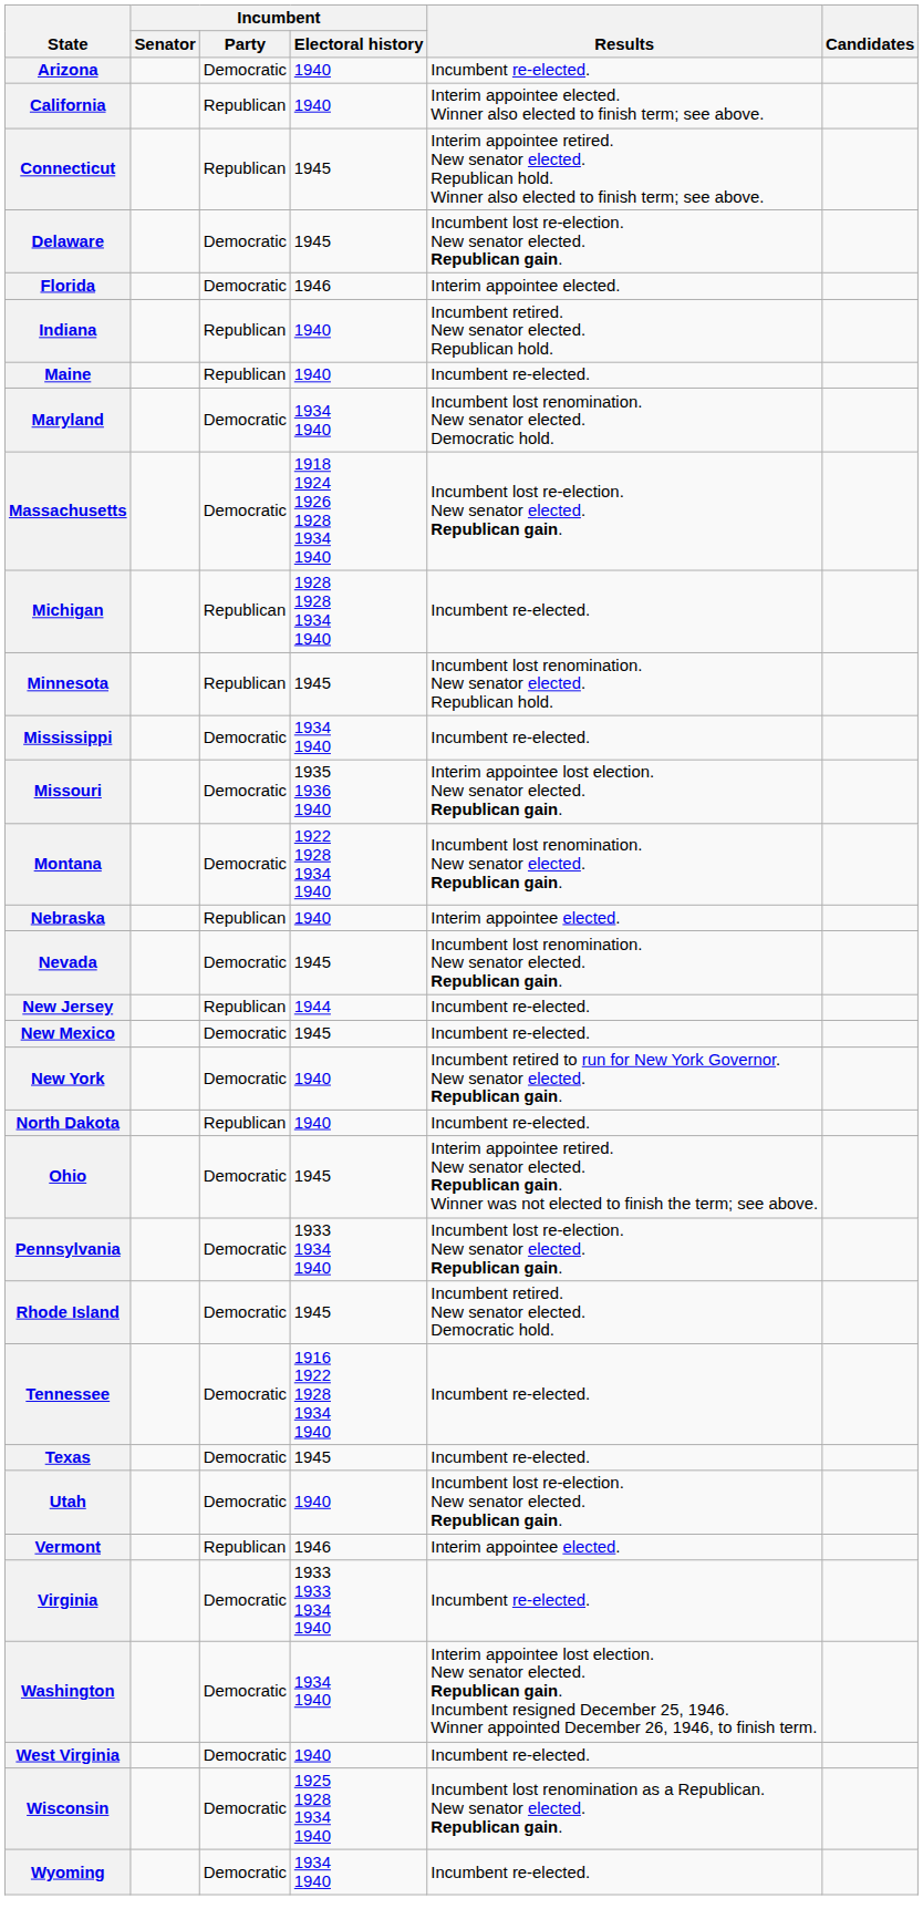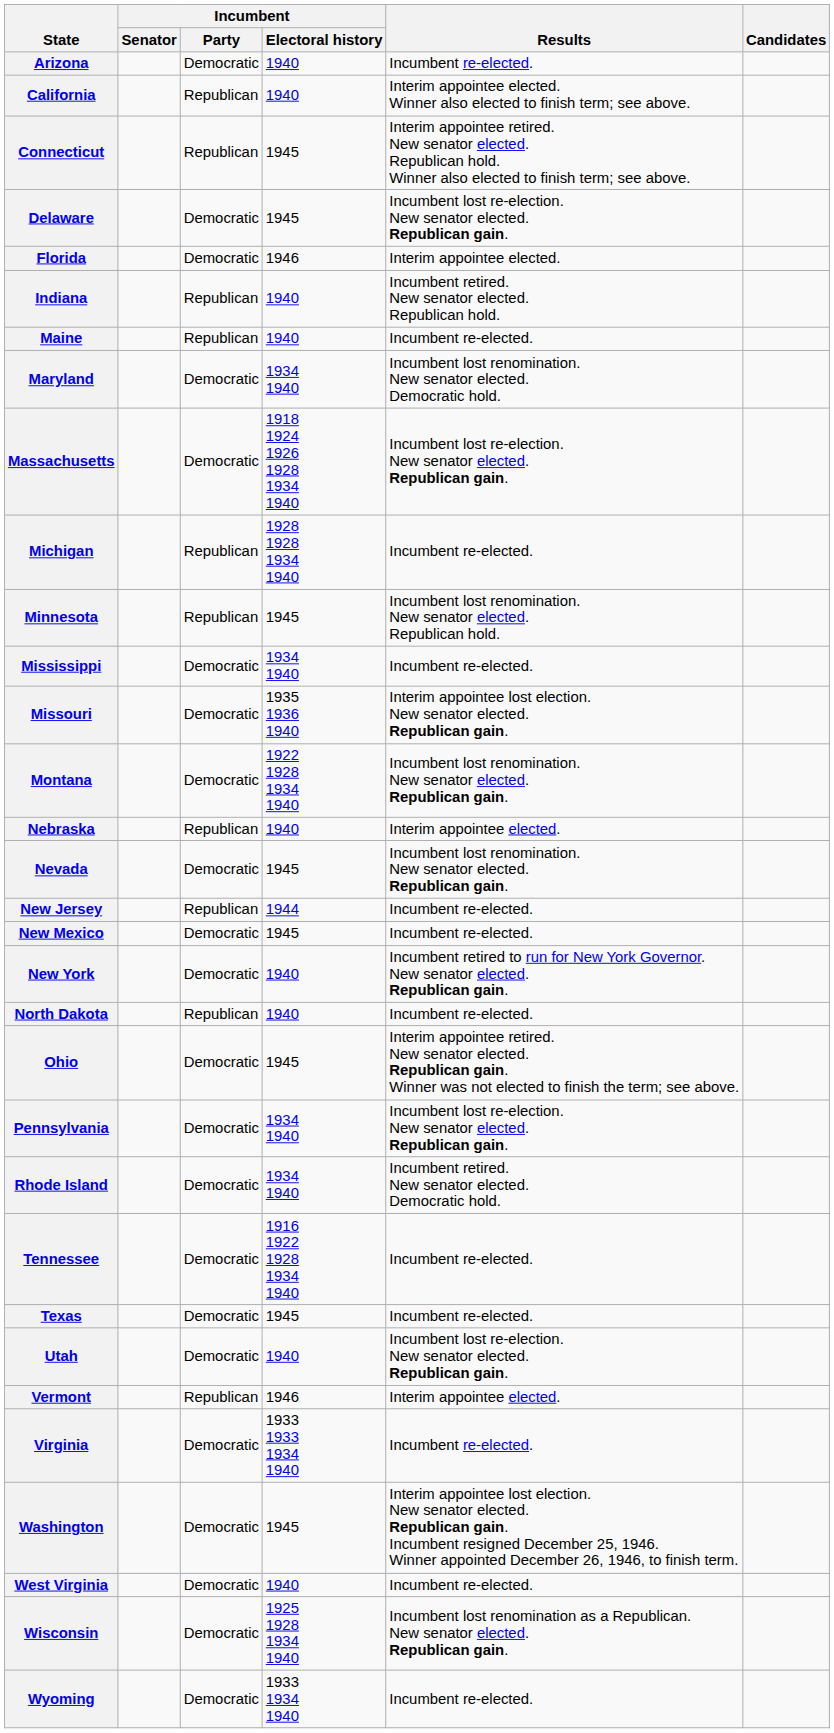 <table class="wikitable sortable">
 <tr valign=bottom>
 <th rowspan=2>State</th>
 <th colspan=3>Incumbent</th>
 <th rowspan=2>Results</th>
 <th rowspan=2>Candidates</th>
 </tr>
 <tr>
 <th>Senator</th>
 <th>Party</th>
 <th>Electoral history</th>
 </tr>
 <tr>
 <th><a href='#'>Arizona</a></th>
 <td></td>
 <td>Democratic</td>
 <td><a href='#'>1940</a></td>
 <td>Incumbent <a href='#'>re-elected</a>.</td>
 <td nowrap></td>
 </tr>
 <tr>
 <th><a href='#'>California</a></th>
 <td></td>
 <td>Republican</td>
 <td><a href='#'>1940</a></td>
 <td>Interim appointee elected.<br>Winner also elected to finish term; see above.</td>
 <td nowrap></td>
 </tr>
 <tr>
 <th><a href='#'>Connecticut</a></th>
 <td></td>
 <td>Republican</td>
 <td>1945 </td>
 <td>Interim appointee retired.<br>New senator <a href='#'>elected</a>.<br>Republican hold.<br>Winner also elected to finish term; see above.</td>
 <td nowrap></td>
 </tr>
 <tr>
 <th><a href='#'>Delaware</a></th>
 <td></td>
 <td>Democratic</td>
 <td>1945 </td>
 <td>Incumbent lost re-election.<br>New senator elected.<br><strong>Republican gain</strong>.</td>
 <td nowrap></td>
 </tr>
 <tr>
 <th><a href='#'>Florida</a></th>
 <td></td>
 <td>Democratic</td>
 <td>1946 </td>
 <td>Interim appointee elected.</td>
 <td nowrap></td>
 </tr>
 <tr>
 <th><a href='#'>Indiana</a></th>
 <td></td>
 <td>Republican</td>
 <td><a href='#'>1940</a></td>
 <td>Incumbent retired.<br>New senator elected.<br>Republican hold.</td>
 <td nowrap></td>
 </tr>
 <tr>
 <th><a href='#'>Maine</a></th>
 <td></td>
 <td>Republican</td>
 <td><a href='#'>1940</a></td>
 <td>Incumbent re-elected.</td>
 <td nowrap></td>
 </tr>
 <tr>
 <th><a href='#'>Maryland</a></th>
 <td></td>
 <td>Democratic</td>
 <td><a href='#'>1934</a><br><a href='#'>1940</a></td>
 <td>Incumbent lost renomination.<br>New senator elected.<br>Democratic hold.</td>
 <td nowrap></td>
 </tr>
 <tr>
 <th><a href='#'>Massachusetts</a></th>
 <td></td>
 <td>Democratic</td>
 <td><a href='#'>1918</a><br><a href='#'>1924 </a><br><a href='#'>1926 </a><br><a href='#'>1928</a><br><a href='#'>1934</a><br><a href='#'>1940</a></td>
 <td>Incumbent lost re-election.<br>New senator <a href='#'>elected</a>.<br><strong>Republican gain</strong>.</td>
 <td nowrap></td>
 </tr>
 <tr>
 <th><a href='#'>Michigan</a></th>
 <td></td>
 <td>Republican</td>
 <td><a href='#'>1928 </a><br><a href='#'>1928</a><br><a href='#'>1934</a><br><a href='#'>1940</a></td>
 <td>Incumbent re-elected.</td>
 <td nowrap></td>
 </tr>
 <tr>
 <th><a href='#'>Minnesota</a></th>
 <td></td>
 <td>Republican</td>
 <td>1945 </td>
 <td>Incumbent lost renomination.<br>New senator <a href='#'>elected</a>.<br>Republican hold.</td>
 <td nowrap></td>
 </tr>
 <tr>
 <th><a href='#'>Mississippi</a></th>
 <td></td>
 <td>Democratic</td>
 <td><a href='#'>1934</a><br><a href='#'>1940</a></td>
 <td>Incumbent re-elected.</td>
 <td nowrap></td>
 </tr>
 <tr>
 <th><a href='#'>Missouri</a></th>
 <td></td>
 <td>Democratic</td>
 <td>1935 <br><a href='#'>1936 </a><br><a href='#'>1940</a></td>
 <td>Interim appointee lost election.<br>New senator elected.<br><strong>Republican gain</strong>.</td>
 <td nowrap></td>
 </tr>
 <tr>
 <th><a href='#'>Montana</a></th>
 <td></td>
 <td>Democratic</td>
 <td><a href='#'>1922</a><br><a href='#'>1928</a><br><a href='#'>1934</a><br><a href='#'>1940</a></td>
 <td>Incumbent lost renomination.<br>New senator <a href='#'>elected</a>.<br><strong>Republican gain</strong>.</td>
 <td nowrap></td>
 </tr>
 <tr>
 <th><a href='#'>Nebraska</a></th>
 <td></td>
 <td>Republican</td>
 <td><a href='#'>1940</a></td>
 <td>Interim appointee <a href='#'>elected</a>.</td>
 <td nowrap></td>
 </tr>
 <tr>
 <th><a href='#'>Nevada</a></th>
 <td></td>
 <td>Democratic</td>
 <td>1945 </td>
 <td>Incumbent lost renomination.<br>New senator elected.<br><strong>Republican gain</strong>.</td>
 <td nowrap></td>
 </tr>
 <tr>
 <th><a href='#'>New Jersey</a></th>
 <td></td>
 <td>Republican</td>
 <td><a href='#'>1944 </a></td>
 <td>Incumbent re-elected.</td>
 <td nowrap></td>
 </tr>
 <tr>
 <th><a href='#'>New Mexico</a></th>
 <td></td>
 <td>Democratic</td>
 <td>1945 </td>
 <td>Incumbent re-elected.</td>
 <td nowrap></td>
 </tr>
 <tr>
 <th><a href='#'>New York</a></th>
 <td></td>
 <td>Democratic</td>
 <td><a href='#'>1940</a></td>
 <td>Incumbent retired to <a href='#'>run for New York Governor</a>.<br>New senator <a href='#'>elected</a>.<br><strong>Republican gain</strong>.</td>
 <td nowrap></td>
 </tr>
 <tr>
 <th><a href='#'>North Dakota</a></th>
 <td></td>
 <td>Republican</td>
 <td><a href='#'>1940</a></td>
 <td>Incumbent re-elected.</td>
 <td nowrap></td>
 </tr>
 <tr>
 <th><a href='#'>Ohio</a></th>
 <td></td>
 <td>Democratic</td>
 <td>1945 </td>
 <td>Interim appointee retired.<br>New senator elected.<br><strong>Republican gain</strong>.<br>Winner was not elected to finish the term; see above.</td>
 <td nowrap></td>
 </tr>
 <tr>
 <th><a href='#'>Pennsylvania</a></th>
 <td></td>
 <td>Democratic</td>
-<td>1933 <br><a href='#'>1934</a><br><a href='#'>1940</a></td>
+<td><a href='#'>1934</a><br><a href='#'>1940</a></td>
 <td>Incumbent lost re-election.<br>New senator <a href='#'>elected</a>.<br><strong>Republican gain</strong>.</td>
 <td nowrap></td>
 </tr>
 <tr>
 <th><a href='#'>Rhode Island</a></th>
 <td></td>
 <td>Democratic</td>
-<td>1945 </td>
+<td><a href='#'>1934</a><br><a href='#'>1940</a></td>
 <td>Incumbent retired.<br>New senator elected.<br>Democratic hold.</td>
 <td nowrap></td>
 </tr>
 <tr>
 <th><a href='#'>Tennessee</a></th>
 <td></td>
 <td>Democratic</td>
 <td><a href='#'>1916</a><br><a href='#'>1922</a><br><a href='#'>1928</a><br><a href='#'>1934</a><br><a href='#'>1940</a></td>
 <td>Incumbent re-elected.</td>
 <td nowrap></td>
 </tr>
 <tr>
 <th><a href='#'>Texas</a></th>
 <td></td>
 <td>Democratic</td>
 <td>1945 </td>
 <td>Incumbent re-elected.</td>
 <td nowrap></td>
 </tr>
 <tr>
 <th><a href='#'>Utah</a></th>
 <td></td>
 <td>Democratic</td>
 <td><a href='#'>1940</a></td>
 <td>Incumbent lost re-election.<br>New senator elected.<br><strong>Republican gain</strong>.</td>
 <td nowrap></td>
 </tr>
 <tr>
 <th><a href='#'>Vermont</a></th>
 <td></td>
 <td>Republican</td>
 <td>1946 </td>
 <td>Interim appointee <a href='#'>elected</a>.</td>
 <td nowrap></td>
 </tr>
 <tr>
 <th><a href='#'>Virginia</a></th>
 <td></td>
 <td>Democratic</td>
 <td>1933 <br><a href='#'>1933 </a><br><a href='#'>1934</a><br><a href='#'>1940</a></td>
 <td>Incumbent <a href='#'>re-elected</a>.</td>
 <td nowrap></td>
 </tr>
 <tr>
 <th><a href='#'>Washington</a></th>
 <td></td>
 <td>Democratic</td>
-<td><a href='#'>1934</a><br><a href='#'>1940</a></td>
+<td>1945 </td>
 <td>Interim appointee lost election.<br>New senator elected.<br><strong>Republican gain</strong>.<br>Incumbent resigned December 25, 1946.<br>Winner appointed December 26, 1946, to finish term.</td>
 <td nowrap></td>
 </tr>
 <tr>
 <th><a href='#'>West Virginia</a></th>
 <td></td>
 <td>Democratic</td>
 <td><a href='#'>1940</a></td>
 <td>Incumbent re-elected.</td>
 <td nowrap></td>
 </tr>
 <tr>
 <th><a href='#'>Wisconsin</a></th>
 <td></td>
 <td>Democratic</td>
 <td><a href='#'>1925 </a><br><a href='#'>1928</a><br><a href='#'>1934</a><br><a href='#'>1940</a></td>
 <td>Incumbent lost renomination as a Republican.<br>New senator <a href='#'>elected</a>.<br><strong>Republican gain</strong>.</td>
 <td nowrap></td>
 </tr>
 <tr>
 <th><a href='#'>Wyoming</a></th>
 <td></td>
 <td>Democratic</td>
-<td><a href='#'>1934</a><br><a href='#'>1940</a></td>
+<td>1933 <br><a href='#'>1934</a><br><a href='#'>1940</a></td>
 <td>Incumbent re-elected.</td>
 <td nowrap></td>
 </tr>
 </table>
